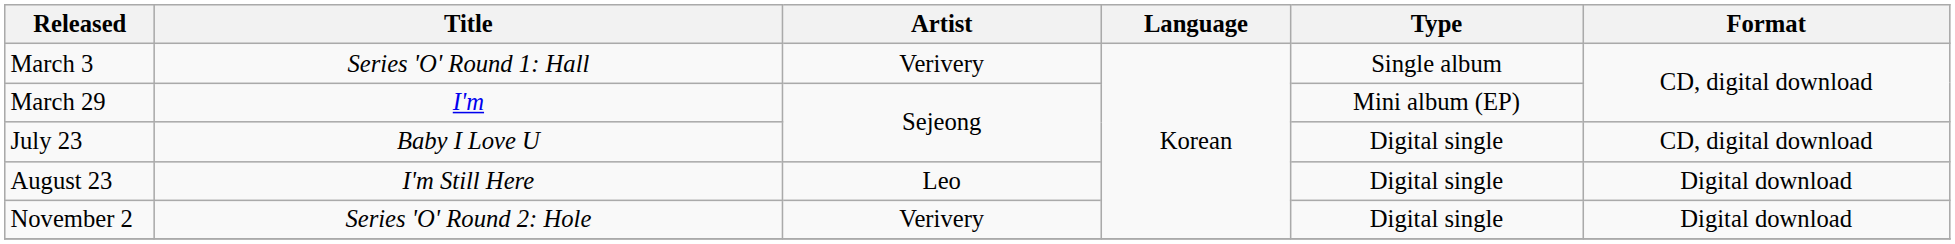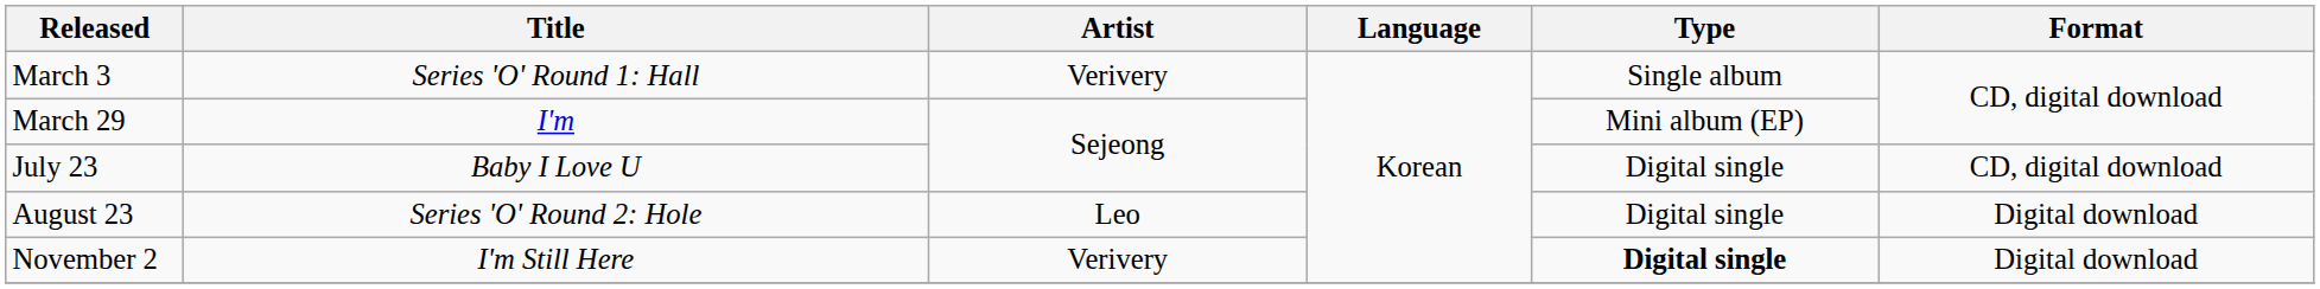 <table class="wikitable"  style="width:100%">
 <tr>
 <th width=90px>Released</th>
 <th width=400px>Title</th>
 <th width=200px>Artist</th>
 <th>Language</th>
 <th>Type</th>
 <th>Format</th>
 </tr>
 <tr>
 <td>March 3</td>
 <td align="center"><em>Series 'O' Round 1: Hall</em></td>
 <td align="center">Verivery</td>
 <td align="center" rowspan="5">Korean</td>
 <td align="center">Single album</td>
 <td align="center" rowspan="2">CD, digital download</td>
 </tr>
 <tr>
 <td>March 29</td>
 <td align="center"><em><a href='#'>I'm</a></em></td>
 <td align="center" rowspan="2">Sejeong</td>
 <td align="center">Mini album (EP)</td>
 </tr>
 <tr>
 <td>July 23</td>
 <td align="center"><em>Baby I Love U</em></td>
 <td align="center">Digital single</td>
 <td align="center">CD, digital download</td>
 </tr>
 <tr>
 <td>August 23</td>
-<td align="center"><em>I'm Still Here</em></td>
+<td align="center"><em>Series 'O' Round 2: Hole</em></td>
 <td align="center">Leo</td>
 <td align="center">Digital single</td>
 <td align="center">Digital download</td>
 </tr>
 <tr>
 <td>November 2</td>
-<td align="center"><em>Series 'O' Round 2: Hole</em></td>
+<td align="center"><em>I'm Still Here</em></td>
 <td align="center">Verivery</td>
-<td align="center">Digital single</td>
+<td align="center"><strong>Digital single</strong></td>
 <td align="center">Digital download</td>
 </tr>
 <tr>
 </tr>
 </table>
